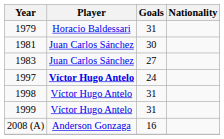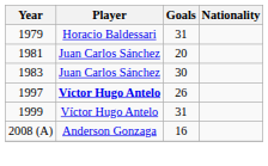 <table class="wikitable" style="text-align:center;margin-left:1em">
 <tr>
 <th>Year</th>
 <th>Player</th>
 <th>Goals</th>
 <th>Nationality</th>
 </tr>
 <tr>
 <td>1979</td>
 <td><a href='#'>Horacio Baldessari</a></td>
 <td>31</td>
 <td></td>
 </tr>
 <tr>
 <td>1981</td>
 <td><a href='#'>Juan Carlos Sánchez</a></td>
-<td>30</td>
+<td>20</td>
 <td></td>
 </tr>
 <tr>
 <td>1983</td>
 <td><a href='#'>Juan Carlos Sánchez</a></td>
-<td>27</td>
+<td>30</td>
 <td></td>
 </tr>
 <tr>
 <td>1997</td>
 <td><strong><a href='#'>Víctor Hugo Antelo</a></strong></td>
-<td>24</td>
-<td></td>
-</tr>
-<tr>
-<td>1998</td>
-<td><a href='#'>Víctor Hugo Antelo</a></td>
-<td>31</td>
+<td>26</td>
 <td></td>
 </tr>
 <tr>
 <td>1999</td>
 <td><a href='#'>Víctor Hugo Antelo</a></td>
 <td>31</td>
 <td></td>
 </tr>
 <tr>
 <td>2008 (A)</td>
 <td><a href='#'>Anderson Gonzaga</a></td>
 <td>16</td>
 <td></td>
 </tr>
 <tr>
 </tr>
 </table>
